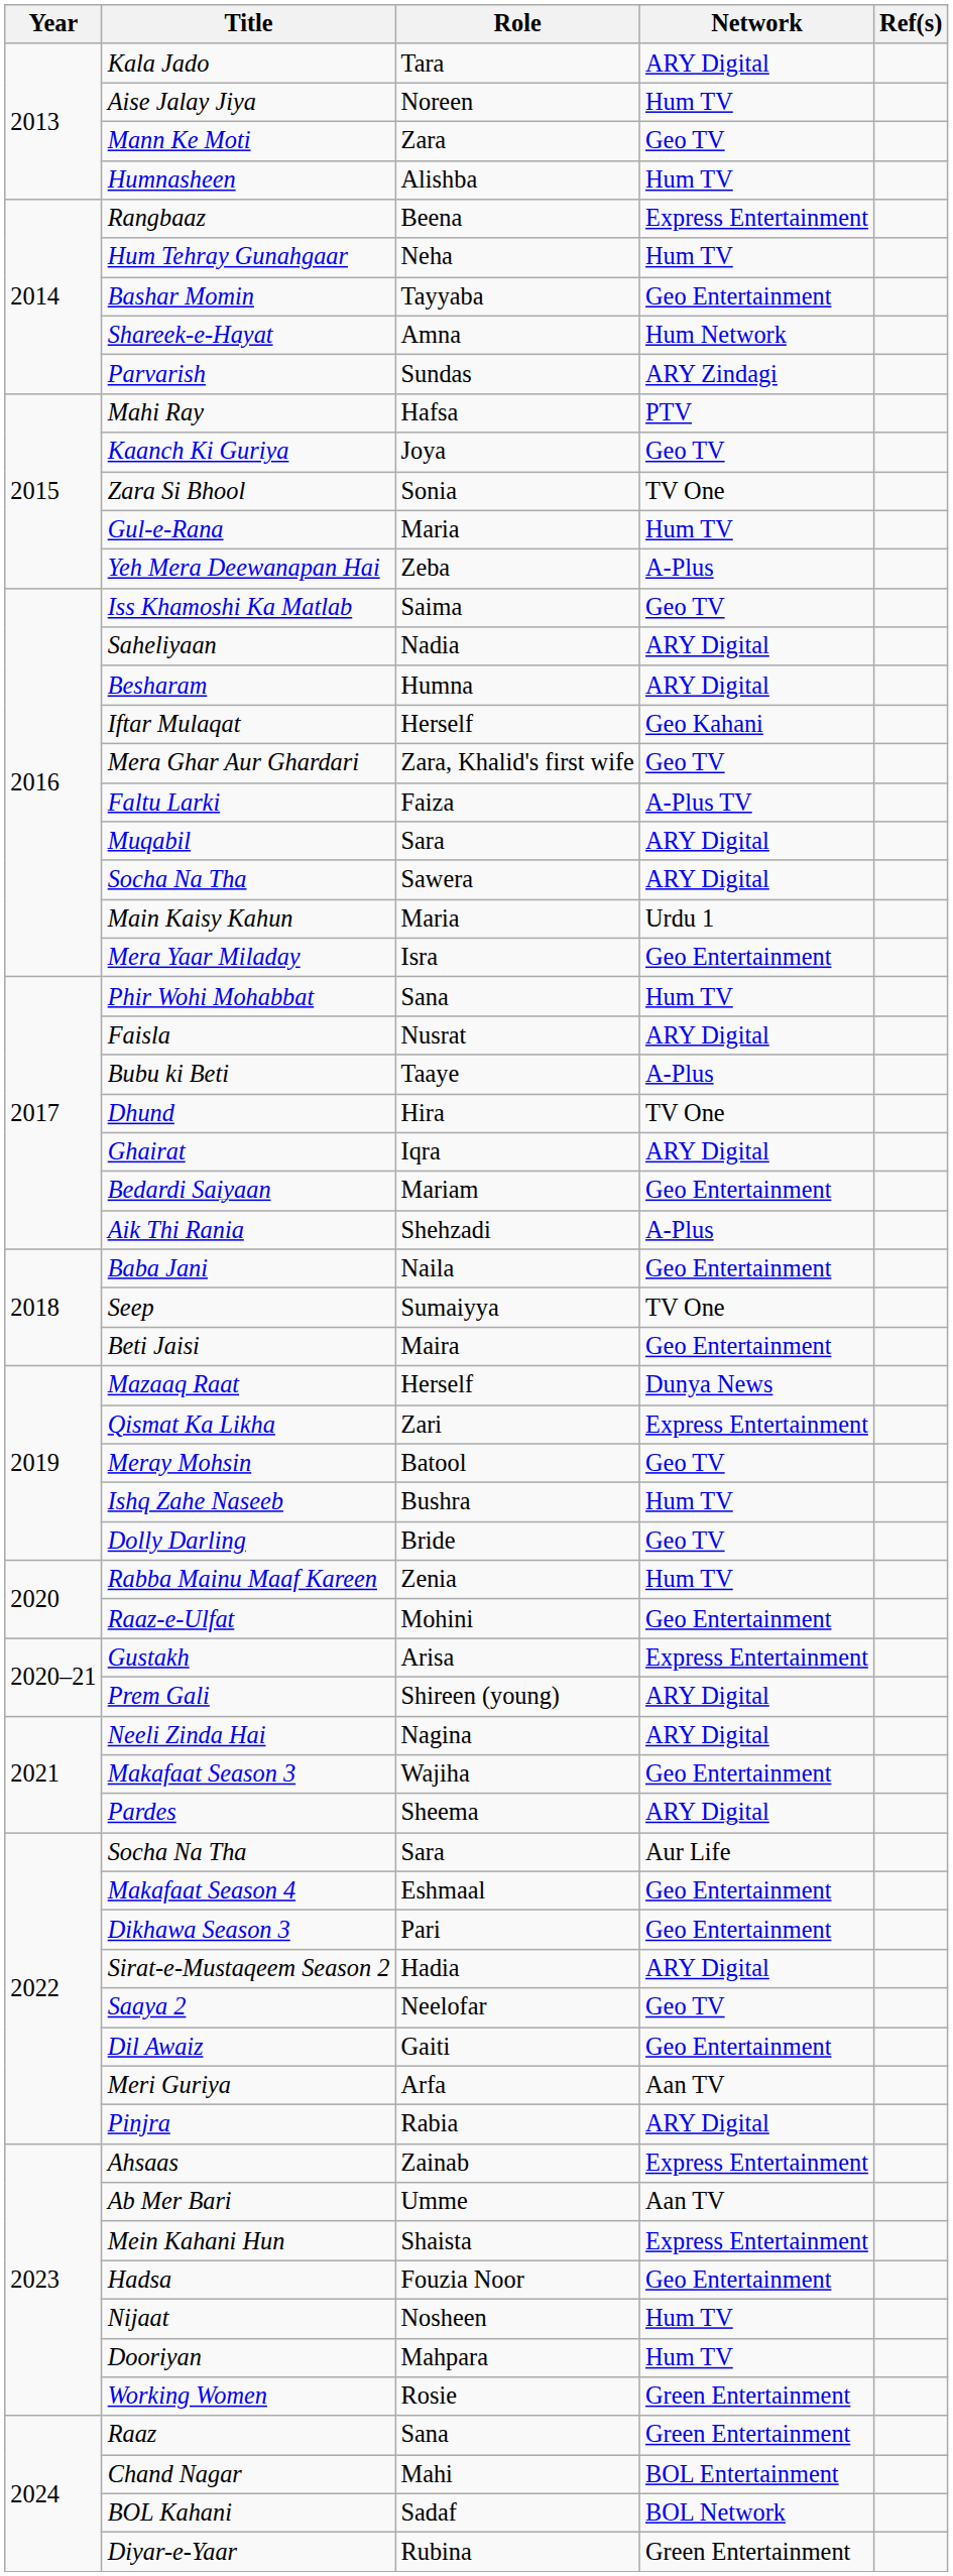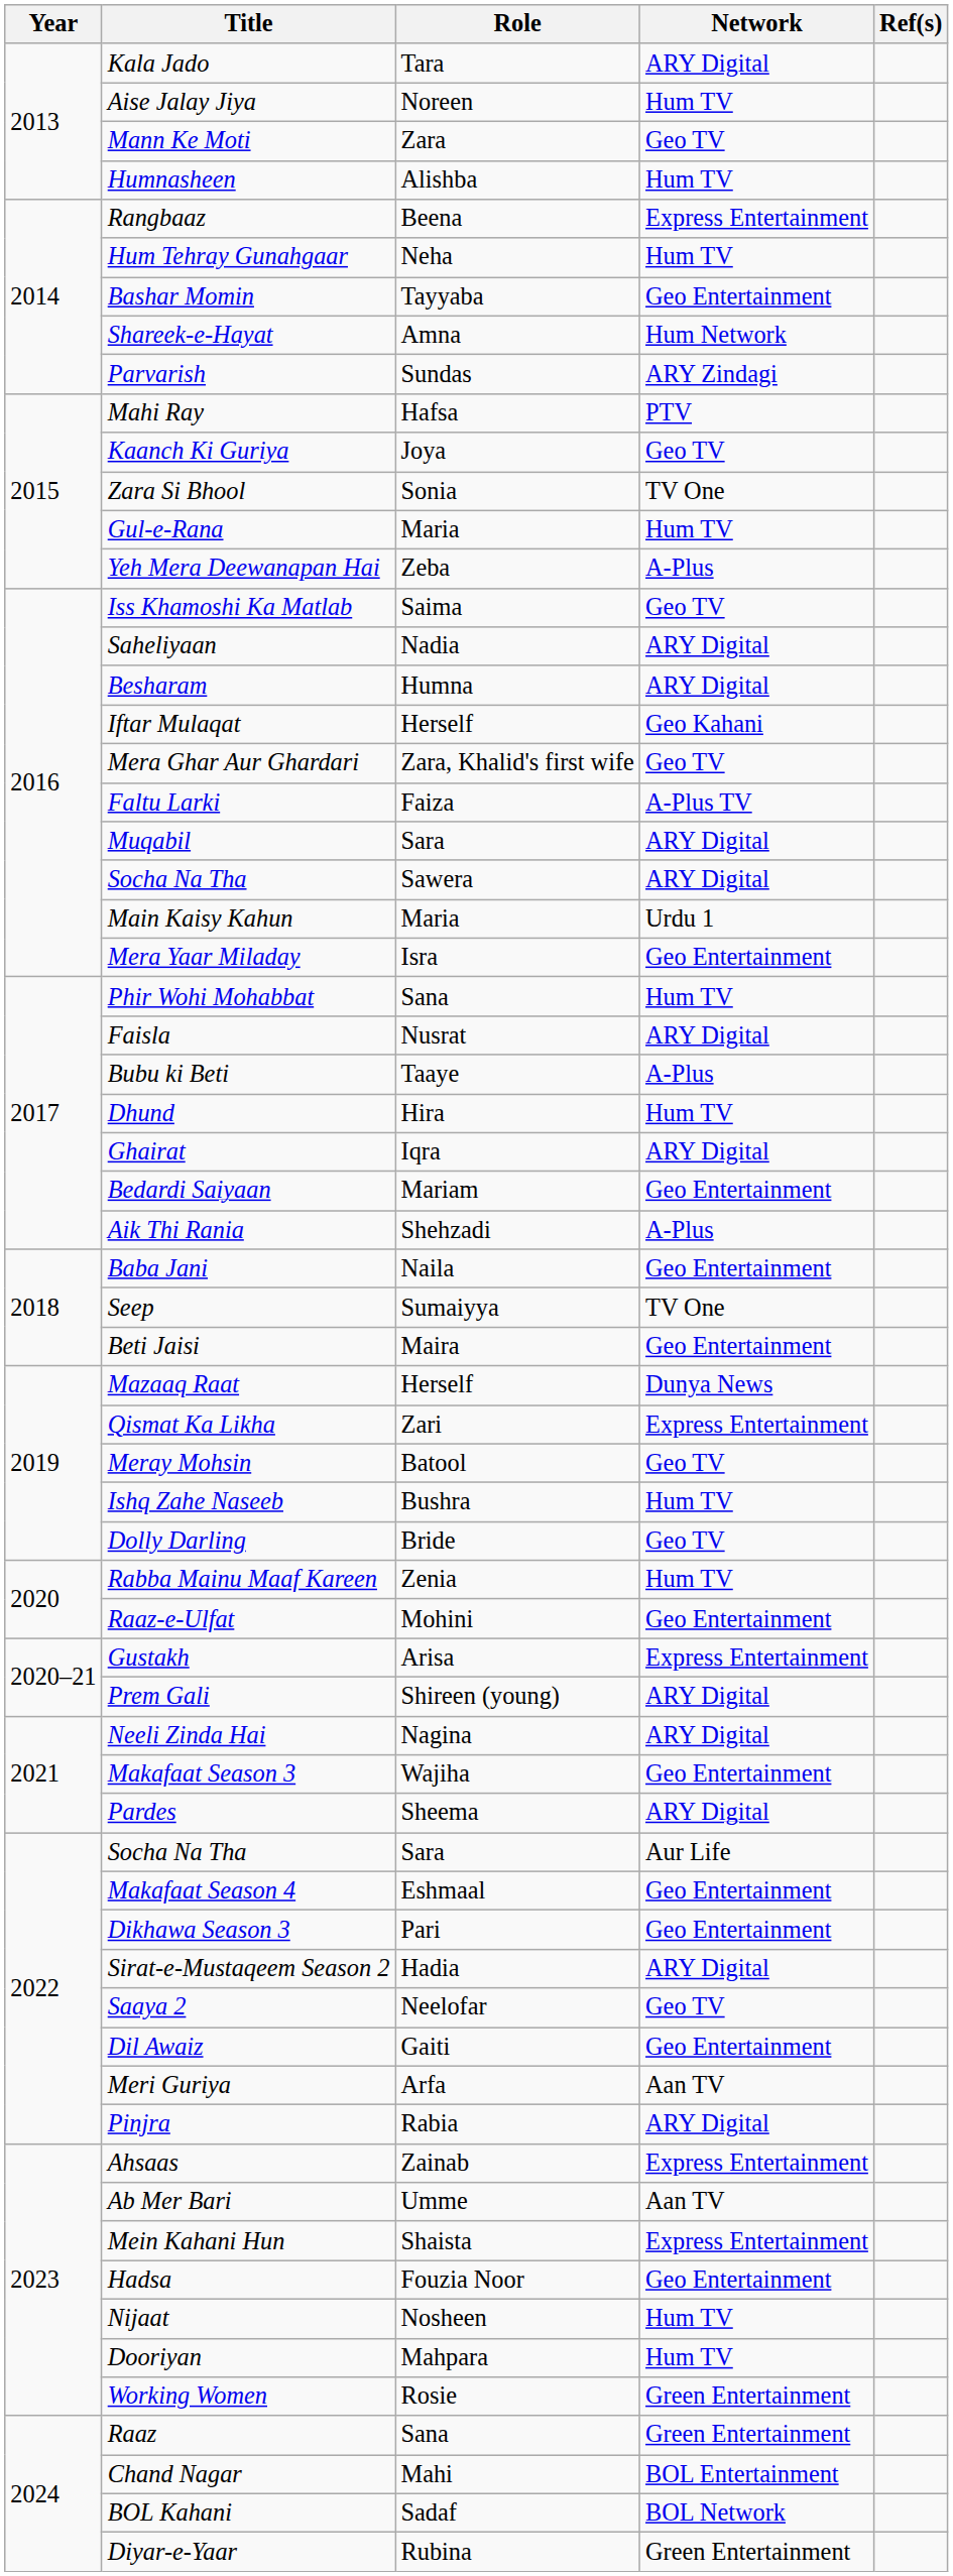 <table class="wikitable sortable plainrowheaders">
 <tr style="text-align:center;">
 <th scope="col">Year</th>
 <th scope="col">Title</th>
 <th scope="col">Role</th>
 <th scope="col">Network</th>
 <th>Ref(s)</th>
 </tr>
 <tr>
 <td rowspan="4">2013</td>
 <td><em>Kala Jado</em></td>
 <td>Tara</td>
 <td><a href='#'>ARY Digital</a></td>
 <td></td>
 </tr>
 <tr>
 <td><em>Aise Jalay Jiya</em></td>
 <td>Noreen</td>
 <td><a href='#'>Hum TV</a></td>
 <td></td>
 </tr>
 <tr>
 <td><em><a href='#'>Mann Ke Moti</a></em></td>
 <td>Zara</td>
 <td><a href='#'>Geo TV</a></td>
 <td></td>
 </tr>
 <tr>
 <td><em><a href='#'>Humnasheen</a></em></td>
 <td>Alishba</td>
 <td><a href='#'>Hum TV</a></td>
 <td></td>
 </tr>
 <tr>
 <td rowspan="5">2014</td>
 <td><em>Rangbaaz</em></td>
 <td>Beena</td>
 <td><a href='#'>Express Entertainment</a></td>
 <td></td>
 </tr>
 <tr>
 <td><em><a href='#'>Hum Tehray Gunahgaar</a></em></td>
 <td>Neha</td>
 <td><a href='#'>Hum TV</a></td>
 <td></td>
 </tr>
 <tr>
 <td><em><a href='#'>Bashar Momin</a></em></td>
 <td>Tayyaba</td>
 <td><a href='#'>Geo Entertainment</a></td>
 <td></td>
 </tr>
 <tr>
 <td><em><a href='#'>Shareek-e-Hayat</a></em></td>
 <td>Amna</td>
 <td><a href='#'>Hum Network</a></td>
 <td></td>
 </tr>
 <tr>
 <td><em><a href='#'>Parvarish</a></em></td>
 <td>Sundas</td>
 <td><a href='#'>ARY Zindagi</a></td>
 <td></td>
 </tr>
 <tr>
 <td rowspan="5">2015</td>
 <td><em>Mahi Ray</em></td>
 <td>Hafsa</td>
 <td><a href='#'>PTV</a></td>
 <td></td>
 </tr>
 <tr>
 <td><em><a href='#'>Kaanch Ki Guriya</a></em></td>
 <td>Joya</td>
 <td><a href='#'>Geo TV</a></td>
 <td></td>
 </tr>
 <tr>
 <td><em>Zara Si Bhool</em></td>
 <td>Sonia</td>
 <td>TV One</td>
 </tr>
 <tr>
 <td><em><a href='#'>Gul-e-Rana</a></em></td>
 <td>Maria</td>
 <td><a href='#'>Hum TV</a></td>
 <td></td>
 </tr>
 <tr>
 <td><em><a href='#'>Yeh Mera Deewanapan Hai</a></em></td>
 <td>Zeba</td>
 <td><a href='#'>A-Plus</a></td>
 <td></td>
 </tr>
 <tr>
 <td rowspan="10">2016</td>
 <td><em><a href='#'>Iss Khamoshi Ka Matlab</a></em></td>
 <td>Saima</td>
 <td><a href='#'>Geo TV</a></td>
 <td></td>
 </tr>
 <tr>
 <td><em>Saheliyaan</em></td>
 <td>Nadia</td>
 <td><a href='#'>ARY Digital</a></td>
 <td></td>
 </tr>
 <tr>
 <td><em><a href='#'>Besharam</a></em></td>
 <td>Humna</td>
 <td><a href='#'>ARY Digital</a></td>
 <td></td>
 </tr>
 <tr>
 <td><em>Iftar Mulaqat</em></td>
 <td>Herself</td>
 <td><a href='#'>Geo Kahani</a></td>
 <td></td>
 </tr>
 <tr>
 <td><em>Mera Ghar Aur Ghardari</em></td>
 <td>Zara, Khalid's first wife</td>
 <td><a href='#'>Geo TV</a></td>
 <td></td>
 </tr>
 <tr>
 <td><em><a href='#'>Faltu Larki</a></em></td>
 <td>Faiza</td>
 <td><a href='#'>A-Plus TV</a></td>
 <td></td>
 </tr>
 <tr>
 <td><em><a href='#'>Muqabil</a></em></td>
 <td>Sara</td>
 <td><a href='#'>ARY Digital</a></td>
 <td></td>
 </tr>
 <tr>
 <td><em><a href='#'>Socha Na Tha</a></em></td>
 <td>Sawera</td>
 <td><a href='#'>ARY Digital</a></td>
 <td></td>
 </tr>
 <tr>
 <td><em>Main Kaisy Kahun</em></td>
 <td>Maria</td>
 <td>Urdu 1</td>
 <td></td>
 </tr>
 <tr>
 <td><em><a href='#'>Mera Yaar Miladay</a></em></td>
 <td>Isra</td>
 <td><a href='#'>Geo Entertainment</a></td>
 <td></td>
 </tr>
 <tr>
 <td rowspan="7">2017</td>
 <td><em><a href='#'>Phir Wohi Mohabbat</a></em></td>
 <td>Sana</td>
 <td><a href='#'>Hum TV</a></td>
 <td></td>
 </tr>
 <tr>
 <td><em>Faisla</em></td>
 <td>Nusrat</td>
 <td><a href='#'>ARY Digital</a></td>
 <td></td>
 </tr>
 <tr>
 <td><em>Bubu ki Beti</em></td>
 <td>Taaye</td>
 <td><a href='#'>A-Plus</a></td>
 <td></td>
 </tr>
 <tr>
 <td><em><a href='#'>Dhund</a></em></td>
 <td>Hira</td>
-<td>TV One</td>
+<td><a href='#'>Hum TV</a></td>
 </tr>
 <tr>
 <td><em><a href='#'>Ghairat</a></em></td>
 <td>Iqra</td>
 <td><a href='#'>ARY Digital</a></td>
 <td></td>
 </tr>
 <tr>
 <td><em><a href='#'>Bedardi Saiyaan</a></em></td>
 <td>Mariam</td>
 <td><a href='#'>Geo Entertainment</a></td>
 <td></td>
 </tr>
 <tr>
 <td><em><a href='#'>Aik Thi Rania</a></em></td>
 <td>Shehzadi</td>
 <td><a href='#'>A-Plus</a></td>
 <td></td>
 </tr>
 <tr>
 <td rowspan="3">2018</td>
 <td><em><a href='#'>Baba Jani</a></em></td>
 <td>Naila</td>
 <td><a href='#'>Geo Entertainment</a></td>
 <td></td>
 </tr>
 <tr>
 <td><em>Seep</em></td>
 <td>Sumaiyya</td>
 <td>TV One</td>
 <td></td>
 </tr>
 <tr>
 <td><em>Beti Jaisi</em></td>
 <td>Maira</td>
 <td><a href='#'>Geo Entertainment</a></td>
 <td></td>
 </tr>
 <tr>
 <td rowspan="5">2019</td>
 <td><em><a href='#'>Mazaaq Raat</a></em></td>
 <td>Herself</td>
 <td><a href='#'>Dunya News</a></td>
 <td></td>
 </tr>
 <tr>
 <td><em><a href='#'>Qismat Ka Likha</a></em></td>
 <td>Zari</td>
 <td><a href='#'>Express Entertainment</a></td>
 <td></td>
 </tr>
 <tr>
 <td><em><a href='#'>Meray Mohsin</a></em></td>
 <td>Batool</td>
 <td><a href='#'>Geo TV</a></td>
 <td></td>
 </tr>
 <tr>
 <td><em><a href='#'>Ishq Zahe Naseeb</a></em></td>
 <td>Bushra</td>
 <td><a href='#'>Hum TV</a></td>
 <td></td>
 </tr>
 <tr>
 <td><em><a href='#'>Dolly Darling</a></em></td>
 <td>Bride</td>
 <td><a href='#'>Geo TV</a></td>
 <td></td>
 </tr>
 <tr>
 <td rowspan="2">2020</td>
 <td><em><a href='#'>Rabba Mainu Maaf Kareen</a></em></td>
 <td>Zenia</td>
 <td><a href='#'>Hum TV</a></td>
 <td></td>
 </tr>
 <tr>
 <td><em><a href='#'>Raaz-e-Ulfat</a></em></td>
 <td>Mohini</td>
 <td><a href='#'>Geo Entertainment</a></td>
 <td></td>
 </tr>
 <tr>
 <td rowspan="2">2020–21</td>
 <td><em><a href='#'>Gustakh</a></em></td>
 <td>Arisa</td>
 <td><a href='#'>Express Entertainment</a></td>
 <td></td>
 </tr>
 <tr>
 <td><em><a href='#'>Prem Gali</a></em></td>
 <td>Shireen (young)</td>
 <td><a href='#'>ARY Digital</a></td>
 <td></td>
 </tr>
 <tr>
 <td rowspan="3">2021</td>
 <td><em><a href='#'>Neeli Zinda Hai</a></em></td>
 <td>Nagina</td>
 <td><a href='#'>ARY Digital</a></td>
 <td></td>
 </tr>
 <tr>
 <td><em><a href='#'>Makafaat Season 3</a></em></td>
 <td>Wajiha</td>
 <td><a href='#'>Geo Entertainment</a></td>
 <td></td>
 </tr>
 <tr>
 <td><em><a href='#'>Pardes</a></em></td>
 <td>Sheema</td>
 <td><a href='#'>ARY Digital</a></td>
 <td></td>
 </tr>
 <tr>
 <td rowspan="8">2022</td>
 <td><em>Socha Na Tha</em></td>
 <td>Sara</td>
 <td>Aur Life</td>
 <td></td>
 </tr>
 <tr>
 <td><em><a href='#'>Makafaat Season 4</a></em></td>
 <td>Eshmaal</td>
 <td><a href='#'>Geo Entertainment</a></td>
 <td></td>
 </tr>
 <tr>
 <td><em><a href='#'>Dikhawa Season 3</a></em></td>
 <td>Pari</td>
 <td><a href='#'>Geo Entertainment</a></td>
 <td></td>
 </tr>
 <tr>
 <td><em>Sirat-e-Mustaqeem Season 2</em></td>
 <td>Hadia</td>
 <td><a href='#'>ARY Digital</a></td>
 <td></td>
 </tr>
 <tr>
 <td><em><a href='#'>Saaya 2</a></em></td>
 <td>Neelofar</td>
 <td><a href='#'>Geo TV</a></td>
 <td></td>
 </tr>
 <tr>
 <td><em><a href='#'>Dil Awaiz</a></em></td>
 <td>Gaiti</td>
 <td><a href='#'>Geo Entertainment</a></td>
 <td></td>
 </tr>
 <tr>
 <td><em>Meri Guriya</em></td>
 <td>Arfa</td>
 <td>Aan TV</td>
 <td></td>
 </tr>
 <tr>
 <td><em><a href='#'>Pinjra</a></em></td>
 <td>Rabia</td>
 <td><a href='#'>ARY Digital</a></td>
 <td></td>
 </tr>
 <tr>
 <td rowspan="7">2023</td>
 <td><em>Ahsaas</em></td>
 <td>Zainab</td>
 <td><a href='#'>Express Entertainment</a></td>
 <td></td>
 </tr>
 <tr>
 <td><em>Ab Mer Bari</em></td>
 <td>Umme</td>
 <td>Aan TV</td>
 <td></td>
 </tr>
 <tr>
 <td><em>Mein Kahani Hun</em></td>
 <td>Shaista</td>
 <td><a href='#'>Express Entertainment</a></td>
 </tr>
 <tr>
 <td><em>Hadsa</em></td>
 <td>Fouzia Noor</td>
 <td><a href='#'>Geo Entertainment</a></td>
 <td></td>
 </tr>
 <tr>
 <td><em>Nijaat</em></td>
 <td>Nosheen</td>
 <td><a href='#'>Hum TV</a></td>
 <td></td>
 </tr>
 <tr>
 <td><em>Dooriyan</em></td>
 <td>Mahpara</td>
 <td><a href='#'>Hum TV</a></td>
 <td></td>
 </tr>
 <tr>
 <td><em><a href='#'>Working Women</a></em></td>
 <td>Rosie</td>
 <td><a href='#'>Green Entertainment</a></td>
 <td></td>
 </tr>
 <tr>
 <td rowspan="4">2024</td>
 <td><em>Raaz</em></td>
 <td>Sana</td>
 <td><a href='#'>Green Entertainment</a></td>
 <td></td>
 </tr>
 <tr>
 <td><em>Chand Nagar</em></td>
 <td>Mahi</td>
 <td><a href='#'>BOL Entertainment</a></td>
 <td></td>
 </tr>
 <tr>
 <td><em>BOL Kahani</em></td>
 <td>Sadaf</td>
 <td><a href='#'>BOL Network</a></td>
 <td></td>
 </tr>
 <tr>
 <td><em>Diyar-e-Yaar</em></td>
 <td>Rubina</td>
 <td>Green Entertainment</td>
 <td></td>
 </tr>
 </table>
